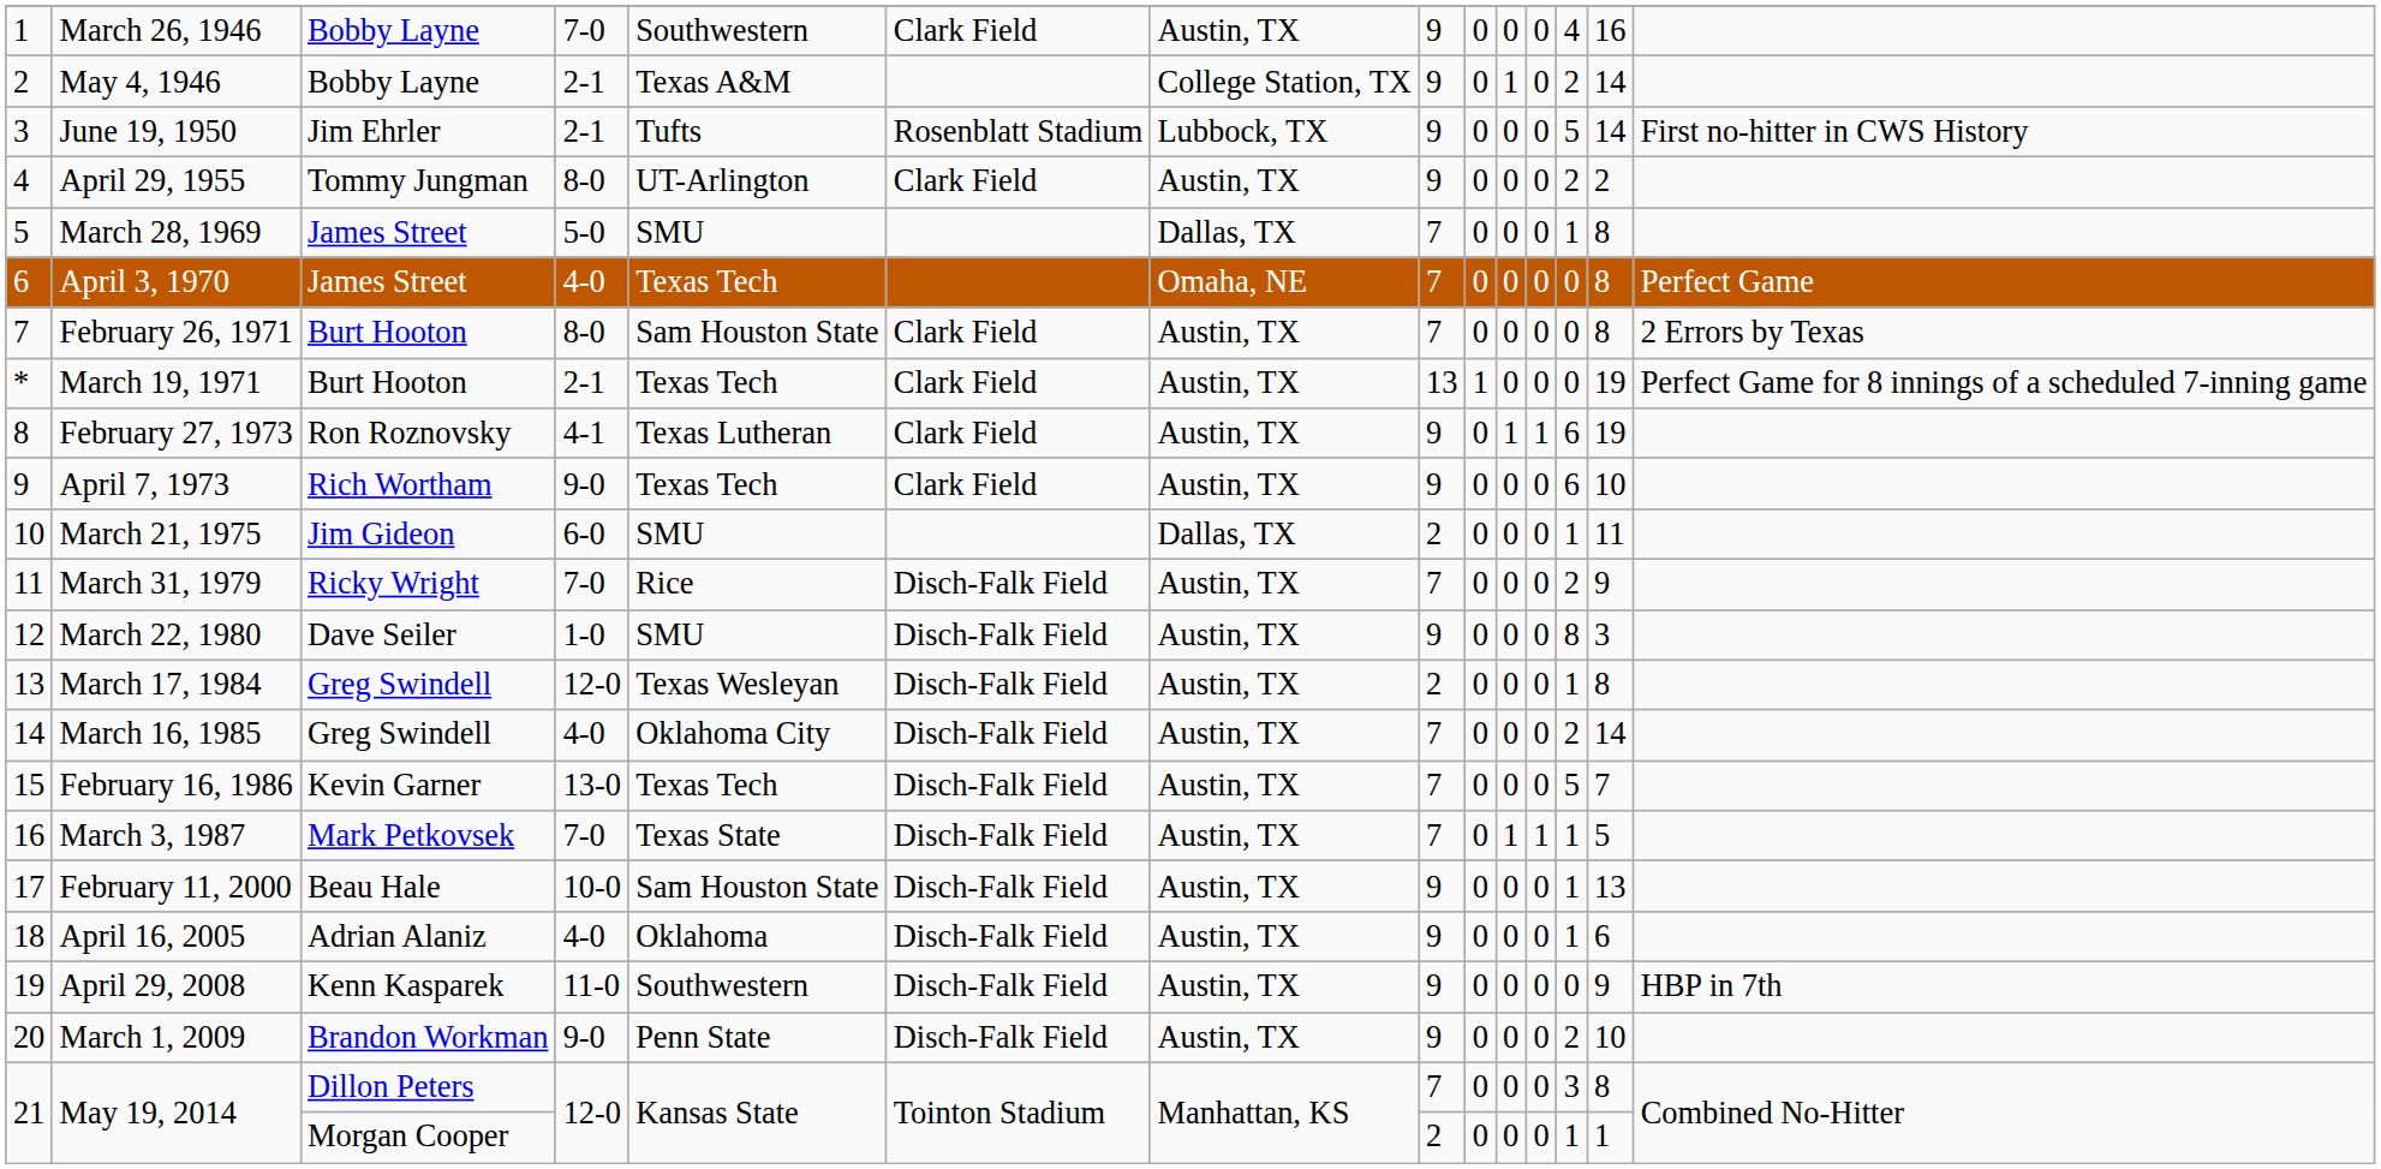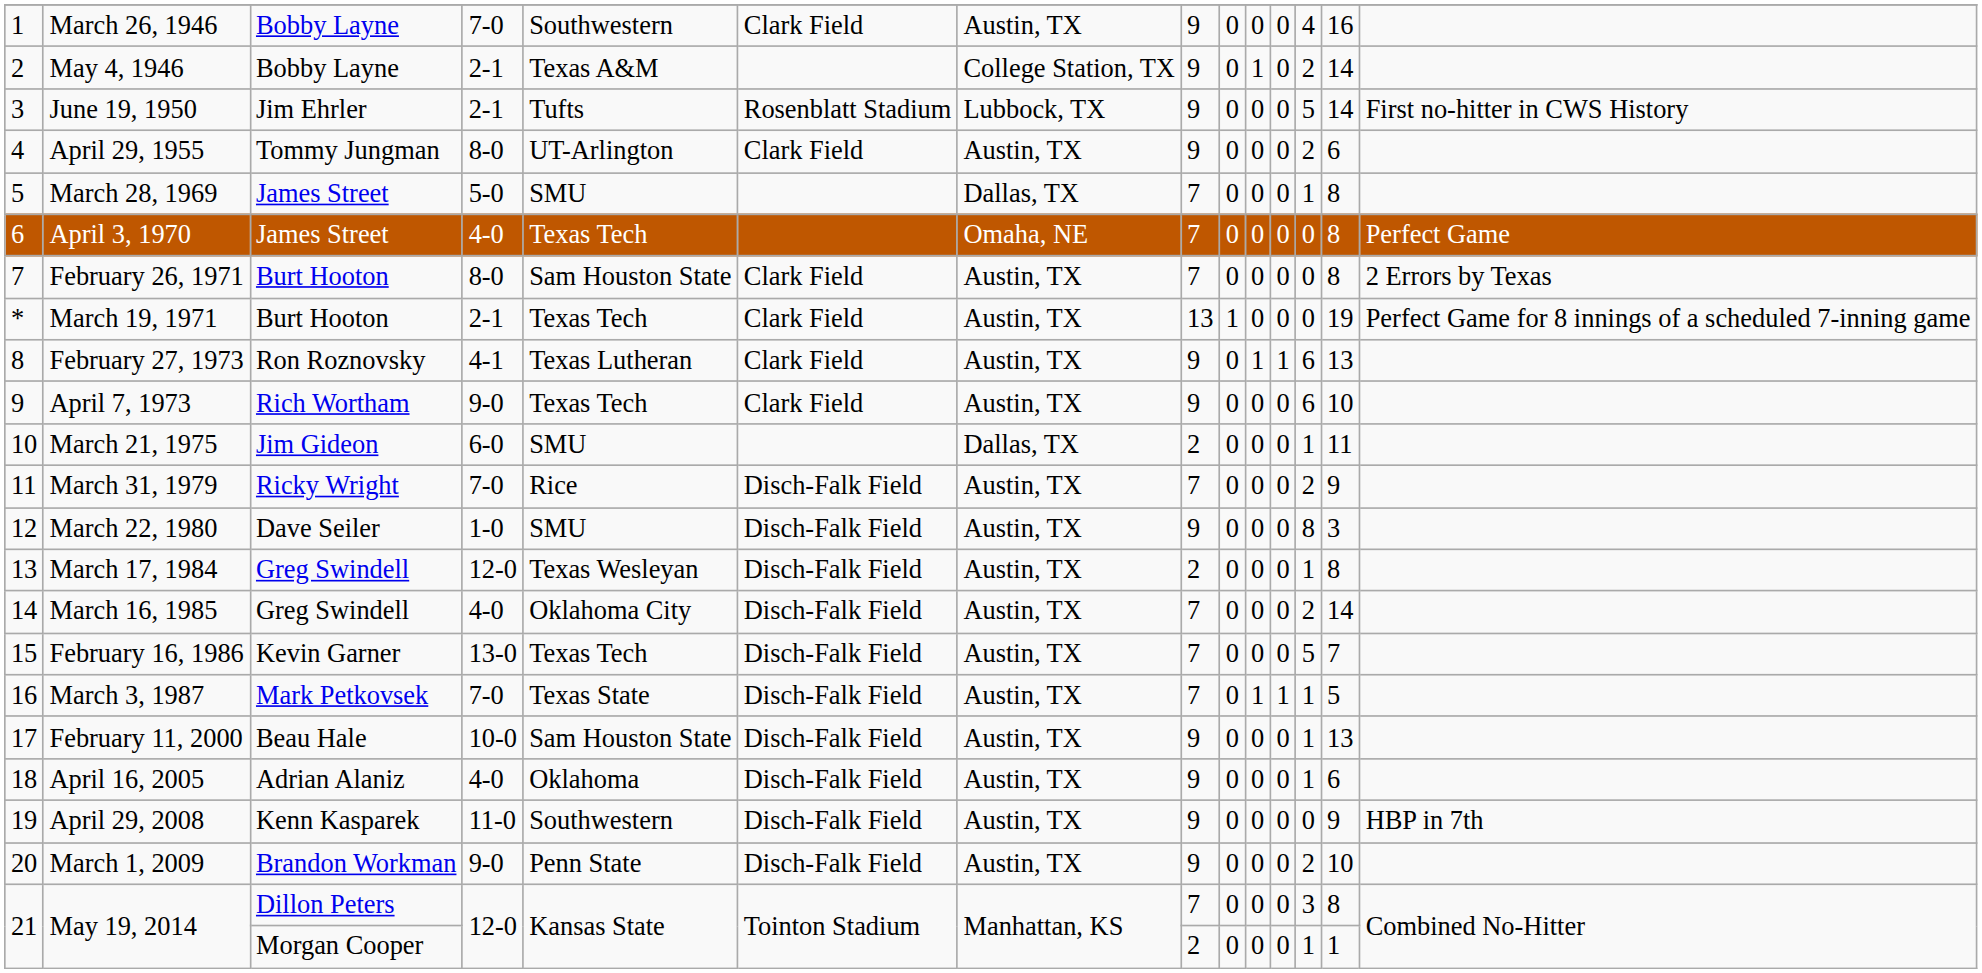 <table class="wikitable">
 <tr>
 </tr>
 <tr>
 <td>1</td>
 <td>March 26, 1946</td>
 <td><a href='#'>Bobby Layne</a></td>
 <td>7-0</td>
 <td>Southwestern</td>
 <td>Clark Field</td>
 <td>Austin, TX</td>
 <td>9</td>
 <td>0</td>
 <td>0</td>
 <td>0</td>
 <td>4</td>
 <td>16</td>
 <td></td>
 </tr>
 <tr>
 <td>2</td>
 <td>May 4, 1946</td>
 <td>Bobby Layne</td>
 <td>2-1</td>
 <td>Texas A&M</td>
 <td></td>
 <td>College Station, TX</td>
 <td>9</td>
 <td>0</td>
 <td>1</td>
 <td>0</td>
 <td>2</td>
 <td>14</td>
 <td></td>
 </tr>
 <tr>
 <td>3</td>
 <td>June 19, 1950</td>
 <td>Jim Ehrler</td>
 <td>2-1</td>
 <td>Tufts</td>
 <td>Rosenblatt Stadium</td>
 <td>Lubbock, TX</td>
 <td>9</td>
 <td>0</td>
 <td>0</td>
 <td>0</td>
 <td>5</td>
 <td>14</td>
 <td>First no-hitter in CWS History</td>
 </tr>
 <tr>
 <td>4</td>
 <td>April 29, 1955</td>
 <td>Tommy Jungman</td>
 <td>8-0</td>
 <td>UT-Arlington</td>
 <td>Clark Field</td>
 <td>Austin, TX</td>
 <td>9</td>
 <td>0</td>
 <td>0</td>
 <td>0</td>
 <td>2</td>
-<td>2</td>
+<td>6</td>
 <td></td>
 </tr>
 <tr>
 <td>5</td>
 <td>March 28, 1969</td>
 <td><a href='#'>James Street</a></td>
 <td>5-0</td>
 <td>SMU</td>
 <td></td>
 <td>Dallas, TX</td>
 <td>7</td>
 <td>0</td>
 <td>0</td>
 <td>0</td>
 <td>1</td>
 <td>8</td>
 <td></td>
 </tr>
 <tr style= "background: #BF5700; color:white">
 <td>6</td>
 <td>April 3, 1970</td>
 <td>James Street</td>
 <td>4-0</td>
 <td>Texas Tech</td>
 <td></td>
 <td>Omaha, NE</td>
 <td>7</td>
 <td>0</td>
 <td>0</td>
 <td>0</td>
 <td>0</td>
 <td>8</td>
 <td>Perfect Game</td>
 </tr>
 <tr>
 <td>7</td>
 <td>February 26, 1971</td>
 <td><a href='#'>Burt Hooton</a></td>
 <td>8-0</td>
 <td>Sam Houston State</td>
 <td>Clark Field</td>
 <td>Austin, TX</td>
 <td>7</td>
 <td>0</td>
 <td>0</td>
 <td>0</td>
 <td>0</td>
 <td>8</td>
 <td>2 Errors by Texas</td>
 </tr>
 <tr>
 <td>*</td>
 <td>March 19, 1971</td>
 <td>Burt Hooton</td>
 <td>2-1</td>
 <td>Texas Tech</td>
 <td>Clark Field</td>
 <td>Austin, TX</td>
 <td>13</td>
 <td>1</td>
 <td>0</td>
 <td>0</td>
 <td>0</td>
 <td>19</td>
 <td>Perfect Game for 8 innings of a scheduled 7-inning game</td>
 </tr>
 <tr>
 <td>8</td>
 <td>February 27, 1973</td>
 <td>Ron Roznovsky</td>
 <td>4-1</td>
 <td>Texas Lutheran</td>
 <td>Clark Field</td>
 <td>Austin, TX</td>
 <td>9</td>
 <td>0</td>
 <td>1</td>
 <td>1</td>
 <td>6</td>
-<td>19</td>
+<td>13</td>
 <td></td>
 </tr>
 <tr>
 <td>9</td>
 <td>April 7, 1973</td>
 <td><a href='#'>Rich Wortham</a></td>
 <td>9-0</td>
 <td>Texas Tech</td>
 <td>Clark Field</td>
 <td>Austin, TX</td>
 <td>9</td>
 <td>0</td>
 <td>0</td>
 <td>0</td>
 <td>6</td>
 <td>10</td>
 <td></td>
 </tr>
 <tr>
 <td>10</td>
 <td>March 21, 1975</td>
 <td><a href='#'>Jim Gideon</a></td>
 <td>6-0</td>
 <td>SMU</td>
 <td></td>
 <td>Dallas, TX</td>
 <td>2</td>
 <td>0</td>
 <td>0</td>
 <td>0</td>
 <td>1</td>
 <td>11</td>
 <td></td>
 </tr>
 <tr>
 <td>11</td>
 <td>March 31, 1979</td>
 <td><a href='#'>Ricky Wright</a></td>
 <td>7-0</td>
 <td>Rice</td>
 <td>Disch-Falk Field</td>
 <td>Austin, TX</td>
 <td>7</td>
 <td>0</td>
 <td>0</td>
 <td>0</td>
 <td>2</td>
 <td>9</td>
 <td></td>
 </tr>
 <tr>
 <td>12</td>
 <td>March 22, 1980</td>
 <td>Dave Seiler</td>
 <td>1-0</td>
 <td>SMU</td>
 <td>Disch-Falk Field</td>
 <td>Austin, TX</td>
 <td>9</td>
 <td>0</td>
 <td>0</td>
 <td>0</td>
 <td>8</td>
 <td>3</td>
 <td></td>
 </tr>
 <tr>
 <td>13</td>
 <td>March 17, 1984</td>
 <td><a href='#'>Greg Swindell</a></td>
 <td>12-0</td>
 <td>Texas Wesleyan</td>
 <td>Disch-Falk Field</td>
 <td>Austin, TX</td>
 <td>2</td>
 <td>0</td>
 <td>0</td>
 <td>0</td>
 <td>1</td>
 <td>8</td>
 <td></td>
 </tr>
 <tr>
 <td>14</td>
 <td>March 16, 1985</td>
 <td>Greg Swindell</td>
 <td>4-0</td>
 <td>Oklahoma City</td>
 <td>Disch-Falk Field</td>
 <td>Austin, TX</td>
 <td>7</td>
 <td>0</td>
 <td>0</td>
 <td>0</td>
 <td>2</td>
 <td>14</td>
 <td></td>
 </tr>
 <tr>
 <td>15</td>
 <td>February 16, 1986</td>
 <td>Kevin Garner</td>
 <td>13-0</td>
 <td>Texas Tech</td>
 <td>Disch-Falk Field</td>
 <td>Austin, TX</td>
 <td>7</td>
 <td>0</td>
 <td>0</td>
 <td>0</td>
 <td>5</td>
 <td>7</td>
 <td></td>
 </tr>
 <tr>
 <td>16</td>
 <td>March 3, 1987</td>
 <td><a href='#'>Mark Petkovsek</a></td>
 <td>7-0</td>
 <td>Texas State</td>
 <td>Disch-Falk Field</td>
 <td>Austin, TX</td>
 <td>7</td>
 <td>0</td>
 <td>1</td>
 <td>1</td>
 <td>1</td>
 <td>5</td>
 <td></td>
 </tr>
 <tr>
 <td>17</td>
 <td>February 11, 2000</td>
 <td>Beau Hale</td>
 <td>10-0</td>
 <td>Sam Houston State</td>
 <td>Disch-Falk Field</td>
 <td>Austin, TX</td>
 <td>9</td>
 <td>0</td>
 <td>0</td>
 <td>0</td>
 <td>1</td>
 <td>13</td>
 <td></td>
 </tr>
 <tr>
 <td>18</td>
 <td>April 16, 2005</td>
 <td>Adrian Alaniz</td>
 <td>4-0</td>
 <td>Oklahoma</td>
 <td>Disch-Falk Field</td>
 <td>Austin, TX</td>
 <td>9</td>
 <td>0</td>
 <td>0</td>
 <td>0</td>
 <td>1</td>
 <td>6</td>
 <td></td>
 </tr>
 <tr>
 <td>19</td>
 <td>April 29, 2008</td>
 <td>Kenn Kasparek</td>
 <td>11-0</td>
 <td>Southwestern</td>
 <td>Disch-Falk Field</td>
 <td>Austin, TX</td>
 <td>9</td>
 <td>0</td>
 <td>0</td>
 <td>0</td>
 <td>0</td>
 <td>9</td>
 <td>HBP in 7th</td>
 </tr>
 <tr>
 <td>20</td>
 <td>March 1, 2009</td>
 <td><a href='#'>Brandon Workman</a></td>
 <td>9-0</td>
 <td>Penn State</td>
 <td>Disch-Falk Field</td>
 <td>Austin, TX</td>
 <td>9</td>
 <td>0</td>
 <td>0</td>
 <td>0</td>
 <td>2</td>
 <td>10</td>
 <td></td>
 </tr>
 <tr>
 <td rowspan ="2">21</td>
 <td rowspan ="2">May 19, 2014</td>
 <td><a href='#'>Dillon Peters</a></td>
 <td rowspan ="2">12-0</td>
 <td rowspan ="2">Kansas State</td>
 <td rowspan ="2">Tointon Stadium</td>
 <td rowspan ="2">Manhattan, KS</td>
 <td>7</td>
 <td>0</td>
 <td>0</td>
 <td>0</td>
 <td>3</td>
 <td>8</td>
 <td rowspan ="2">Combined No-Hitter</td>
 </tr>
 <tr>
 <td>Morgan Cooper</td>
 <td>2</td>
 <td>0</td>
 <td>0</td>
 <td>0</td>
 <td>1</td>
 <td>1</td>
 </tr>
 </table>
